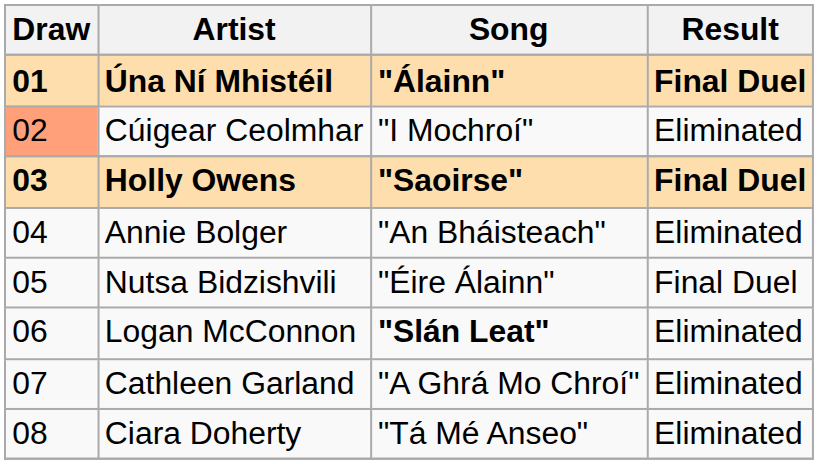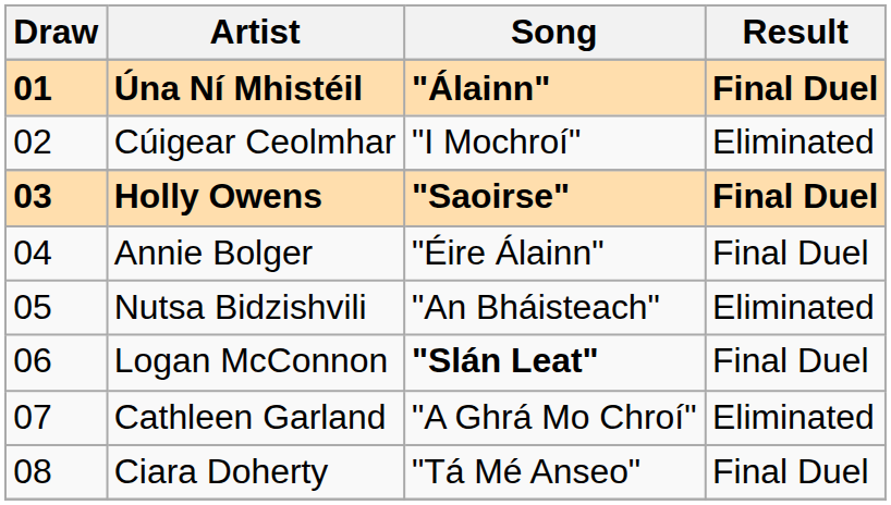 <table class="sortable wikitable">
 <tr>
 <th>Draw</th>
 <th>Artist</th>
 <th>Song</th>
 <th>Result</th>
 </tr>
 <tr>
 </tr>
 <tr style="font-weight: bold; background: navajowhite;">
 <td>01</td>
 <td>Úna Ní Mhistéil</td>
 <td>"Álainn"</td>
 <td>Final Duel</td>
 </tr>
 <tr>
-<td style="background: lightsalmon;">02</td>
+<td>02</td>
 <td>Cúigear Ceolmhar</td>
 <td>"I Mochroí"</td>
 <td>Eliminated</td>
 </tr>
 <tr>
 </tr>
 <tr style="font-weight: bold; background: navajowhite;">
 <td>03</td>
 <td>Holly Owens</td>
 <td>"Saoirse"</td>
 <td>Final Duel</td>
 </tr>
 <tr>
 <td>04</td>
 <td>Annie Bolger</td>
-<td>"An Bháisteach"</td>
-<td>Eliminated</td>
+<td>"Éire Álainn"</td>
+<td>Final Duel</td>
 </tr>
 <tr>
 <td>05</td>
 <td>Nutsa Bidzishvili</td>
-<td>"Éire Álainn"</td>
-<td>Final Duel</td>
+<td>"An Bháisteach"</td>
+<td>Eliminated</td>
 </tr>
 <tr>
 <td>06</td>
 <td>Logan McConnon</td>
 <td><strong>"Slán Leat"</strong></td>
-<td>Eliminated</td>
+<td>Final Duel</td>
 </tr>
 <tr>
 <td>07</td>
 <td>Cathleen Garland</td>
 <td>"A Ghrá Mo Chroí"</td>
 <td>Eliminated</td>
 </tr>
 <tr>
 <td>08</td>
 <td>Ciara Doherty</td>
 <td>"Tá Mé Anseo"</td>
-<td>Eliminated</td>
+<td>Final Duel</td>
 </tr>
 <tr>
 </tr>
 </table>
